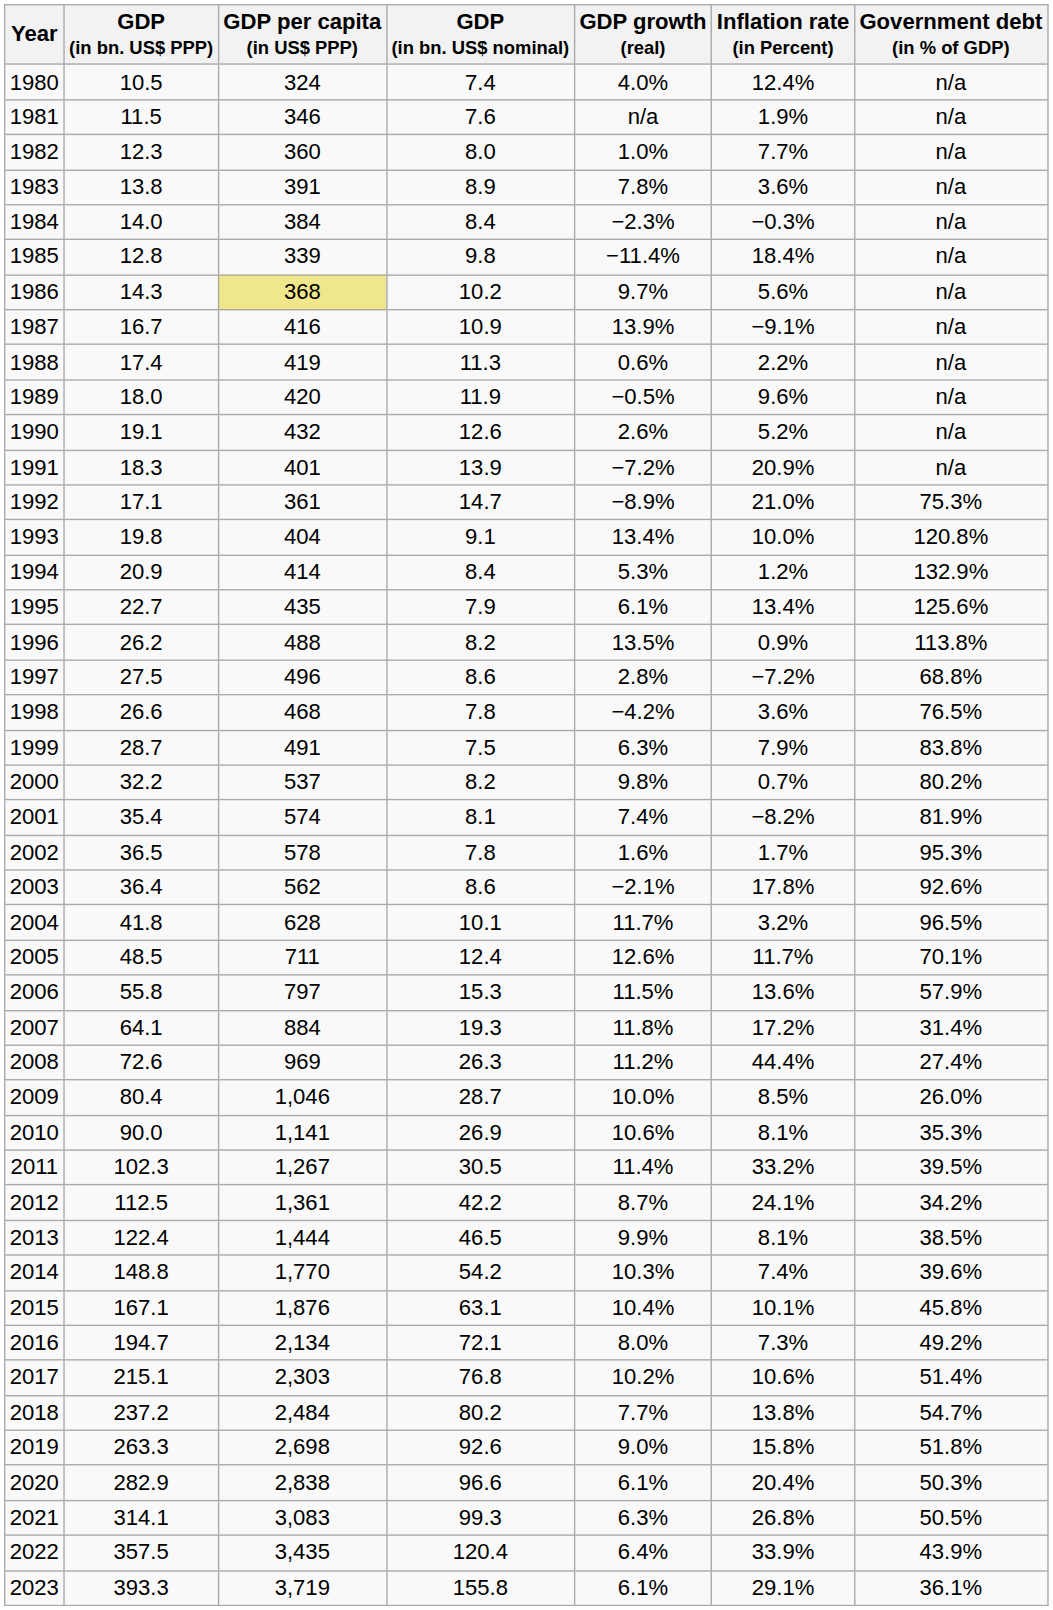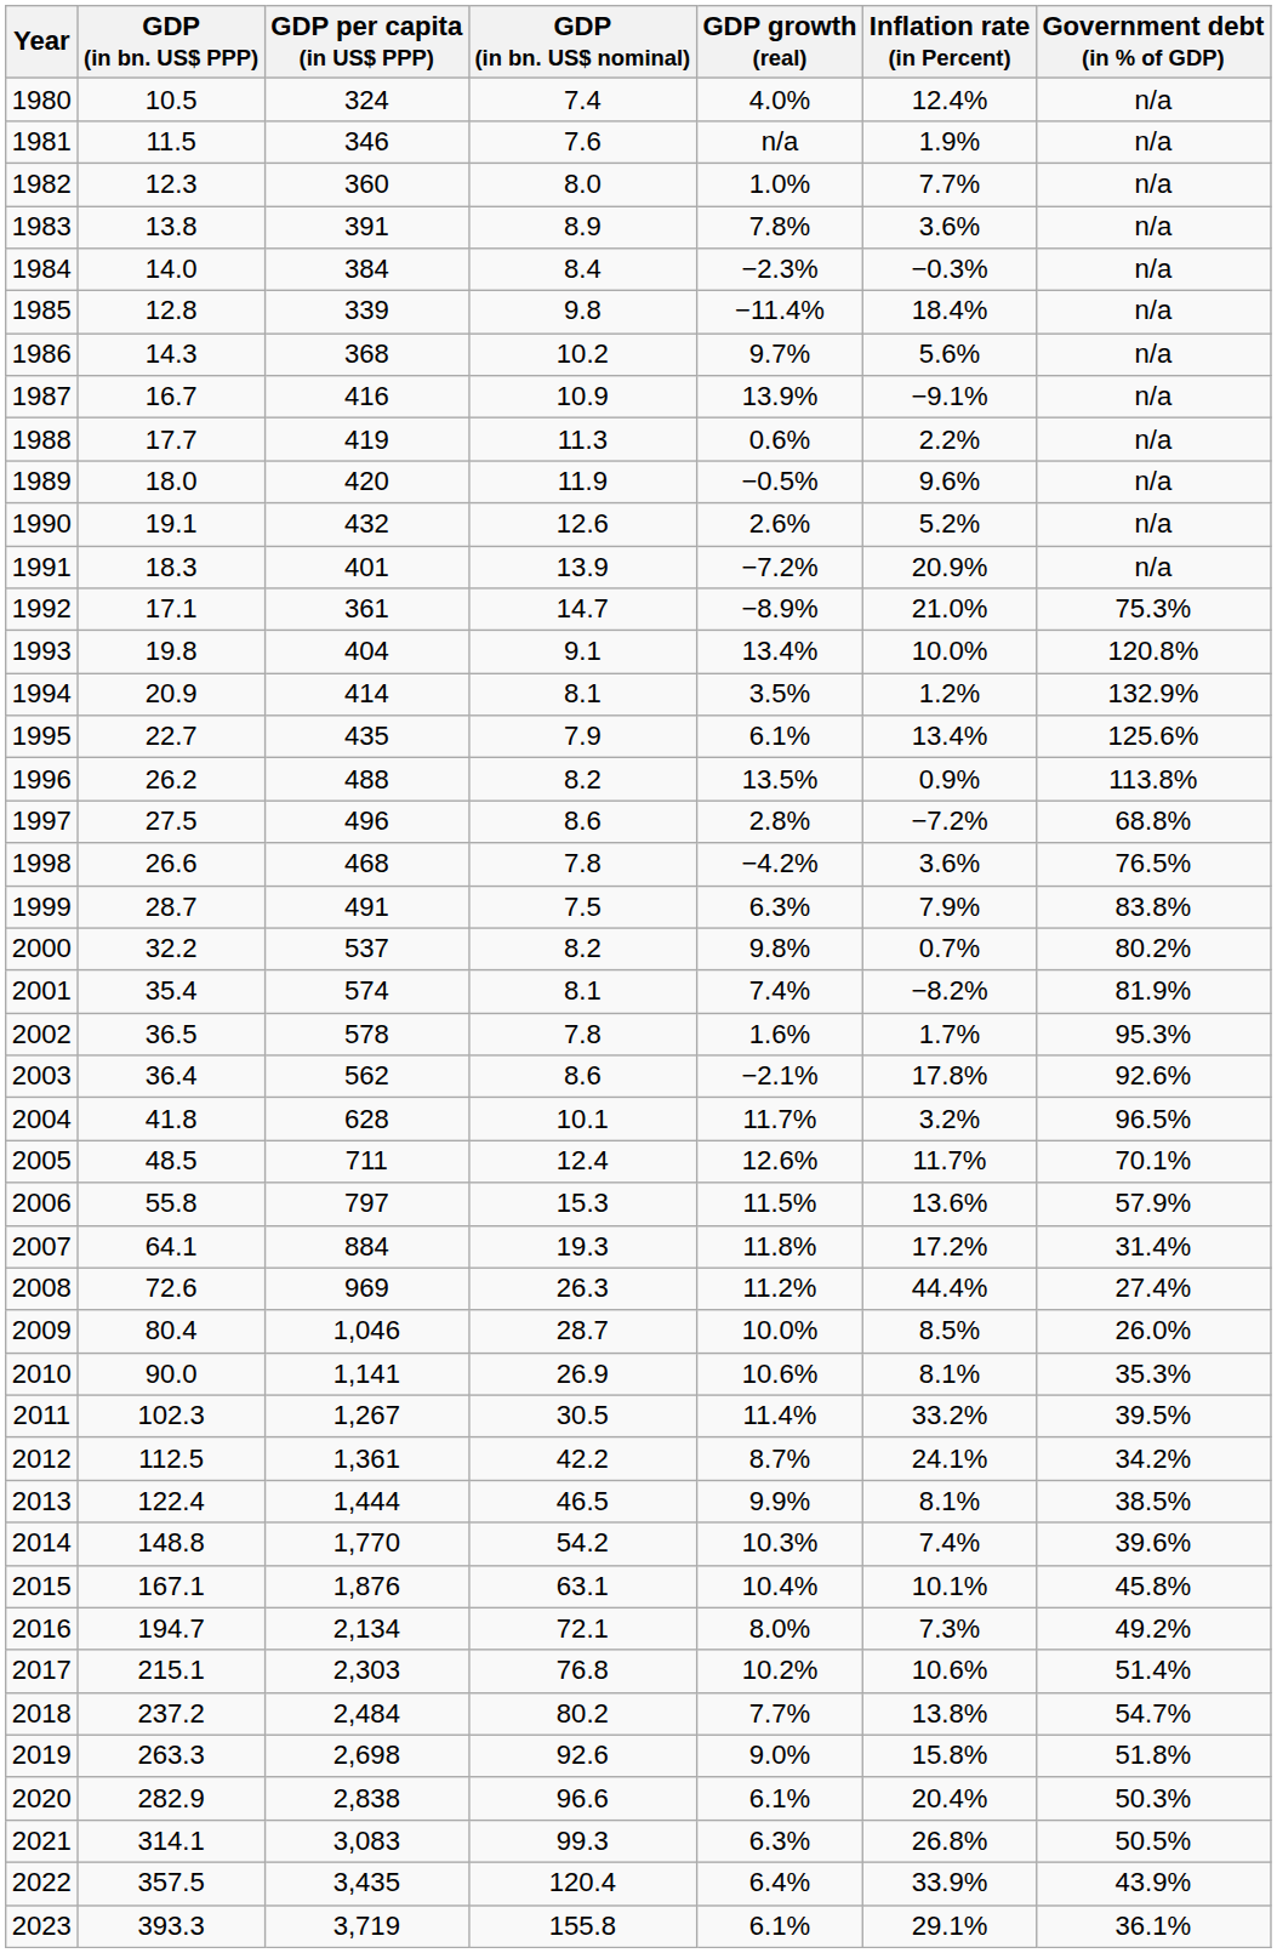 <table class="wikitable" style="text-align:center;">
 <tr>
 <th>Year</th>
 <th>GDP<br><small>(in bn. US$ PPP)</small></th>
 <th>GDP per capita<br><small>(in US$ PPP)</small></th>
 <th>GDP<br><small>(in bn. US$ nominal)</small></th>
 <th>GDP growth<br><small>(real)</small></th>
 <th>Inflation rate<br><small>(in Percent)</small></th>
 <th>Government debt<br><small>(in % of GDP)</small></th>
 </tr>
 <tr>
 <td>1980</td>
 <td>10.5</td>
 <td>324</td>
 <td>7.4</td>
 <td>4.0%</td>
 <td>12.4%</td>
 <td>n/a</td>
 </tr>
 <tr>
 <td>1981</td>
 <td>11.5</td>
 <td>346</td>
 <td>7.6</td>
 <td>n/a</td>
 <td>1.9%</td>
 <td>n/a</td>
 </tr>
 <tr>
 <td>1982</td>
 <td>12.3</td>
 <td>360</td>
 <td>8.0</td>
 <td>1.0%</td>
 <td>7.7%</td>
 <td>n/a</td>
 </tr>
 <tr>
 <td>1983</td>
 <td>13.8</td>
 <td>391</td>
 <td>8.9</td>
 <td>7.8%</td>
 <td>3.6%</td>
 <td>n/a</td>
 </tr>
 <tr>
 <td>1984</td>
 <td>14.0</td>
 <td>384</td>
 <td>8.4</td>
 <td>−2.3%</td>
 <td>−0.3%</td>
 <td>n/a</td>
 </tr>
 <tr>
 <td>1985</td>
 <td>12.8</td>
 <td>339</td>
 <td>9.8</td>
 <td>−11.4%</td>
 <td>18.4%</td>
 <td>n/a</td>
 </tr>
 <tr>
 <td>1986</td>
 <td>14.3</td>
-<td style="background: khaki;">368</td>
+<td>368</td>
 <td>10.2</td>
 <td>9.7%</td>
 <td>5.6%</td>
 <td>n/a</td>
 </tr>
 <tr>
 <td>1987</td>
 <td>16.7</td>
 <td>416</td>
 <td>10.9</td>
 <td>13.9%</td>
 <td>−9.1%</td>
 <td>n/a</td>
 </tr>
 <tr>
 <td>1988</td>
-<td>17.4</td>
+<td>17.7</td>
 <td>419</td>
 <td>11.3</td>
 <td>0.6%</td>
 <td>2.2%</td>
 <td>n/a</td>
 </tr>
 <tr>
 <td>1989</td>
 <td>18.0</td>
 <td>420</td>
 <td>11.9</td>
 <td>−0.5%</td>
 <td>9.6%</td>
 <td>n/a</td>
 </tr>
 <tr>
 <td>1990</td>
 <td>19.1</td>
 <td>432</td>
 <td>12.6</td>
 <td>2.6%</td>
 <td>5.2%</td>
 <td>n/a</td>
 </tr>
 <tr>
 <td>1991</td>
 <td>18.3</td>
 <td>401</td>
 <td>13.9</td>
 <td>−7.2%</td>
 <td>20.9%</td>
 <td>n/a</td>
 </tr>
 <tr>
 <td>1992</td>
 <td>17.1</td>
 <td>361</td>
 <td>14.7</td>
 <td>−8.9%</td>
 <td>21.0%</td>
 <td>75.3%</td>
 </tr>
 <tr>
 <td>1993</td>
 <td>19.8</td>
 <td>404</td>
 <td>9.1</td>
 <td>13.4%</td>
 <td>10.0%</td>
 <td>120.8%</td>
 </tr>
 <tr>
 <td>1994</td>
 <td>20.9</td>
 <td>414</td>
-<td>8.4</td>
-<td>5.3%</td>
+<td>8.1</td>
+<td>3.5%</td>
 <td>1.2%</td>
 <td>132.9%</td>
 </tr>
 <tr>
 <td>1995</td>
 <td>22.7</td>
 <td>435</td>
 <td>7.9</td>
 <td>6.1%</td>
 <td>13.4%</td>
 <td>125.6%</td>
 </tr>
 <tr>
 <td>1996</td>
 <td>26.2</td>
 <td>488</td>
 <td>8.2</td>
 <td>13.5%</td>
 <td>0.9%</td>
 <td>113.8%</td>
 </tr>
 <tr>
 <td>1997</td>
 <td>27.5</td>
 <td>496</td>
 <td>8.6</td>
 <td>2.8%</td>
 <td>−7.2%</td>
 <td>68.8%</td>
 </tr>
 <tr>
 <td>1998</td>
 <td>26.6</td>
 <td>468</td>
 <td>7.8</td>
 <td>−4.2%</td>
 <td>3.6%</td>
 <td>76.5%</td>
 </tr>
 <tr>
 <td>1999</td>
 <td>28.7</td>
 <td>491</td>
 <td>7.5</td>
 <td>6.3%</td>
 <td>7.9%</td>
 <td>83.8%</td>
 </tr>
 <tr>
 <td>2000</td>
 <td>32.2</td>
 <td>537</td>
 <td>8.2</td>
 <td>9.8%</td>
 <td>0.7%</td>
 <td>80.2%</td>
 </tr>
 <tr>
 <td>2001</td>
 <td>35.4</td>
 <td>574</td>
 <td>8.1</td>
 <td>7.4%</td>
 <td>−8.2%</td>
 <td>81.9%</td>
 </tr>
 <tr>
 <td>2002</td>
 <td>36.5</td>
 <td>578</td>
 <td>7.8</td>
 <td>1.6%</td>
 <td>1.7%</td>
 <td>95.3%</td>
 </tr>
 <tr>
 <td>2003</td>
 <td>36.4</td>
 <td>562</td>
 <td>8.6</td>
 <td>−2.1%</td>
 <td>17.8%</td>
 <td>92.6%</td>
 </tr>
 <tr>
 <td>2004</td>
 <td>41.8</td>
 <td>628</td>
 <td>10.1</td>
 <td>11.7%</td>
 <td>3.2%</td>
 <td>96.5%</td>
 </tr>
 <tr>
 <td>2005</td>
 <td>48.5</td>
 <td>711</td>
 <td>12.4</td>
 <td>12.6%</td>
 <td>11.7%</td>
 <td>70.1%</td>
 </tr>
 <tr>
 <td>2006</td>
 <td>55.8</td>
 <td>797</td>
 <td>15.3</td>
 <td>11.5%</td>
 <td>13.6%</td>
 <td>57.9%</td>
 </tr>
 <tr>
 <td>2007</td>
 <td>64.1</td>
 <td>884</td>
 <td>19.3</td>
 <td>11.8%</td>
 <td>17.2%</td>
 <td>31.4%</td>
 </tr>
 <tr>
 <td>2008</td>
 <td>72.6</td>
 <td>969</td>
 <td>26.3</td>
 <td>11.2%</td>
 <td>44.4%</td>
 <td>27.4%</td>
 </tr>
 <tr>
 <td>2009</td>
 <td>80.4</td>
 <td>1,046</td>
 <td>28.7</td>
 <td>10.0%</td>
 <td>8.5%</td>
 <td>26.0%</td>
 </tr>
 <tr>
 <td>2010</td>
 <td>90.0</td>
 <td>1,141</td>
 <td>26.9</td>
 <td>10.6%</td>
 <td>8.1%</td>
 <td>35.3%</td>
 </tr>
 <tr>
 <td>2011</td>
 <td>102.3</td>
 <td>1,267</td>
 <td>30.5</td>
 <td>11.4%</td>
 <td>33.2%</td>
 <td>39.5%</td>
 </tr>
 <tr>
 <td>2012</td>
 <td>112.5</td>
 <td>1,361</td>
 <td>42.2</td>
 <td>8.7%</td>
 <td>24.1%</td>
 <td>34.2%</td>
 </tr>
 <tr>
 <td>2013</td>
 <td>122.4</td>
 <td>1,444</td>
 <td>46.5</td>
 <td>9.9%</td>
 <td>8.1%</td>
 <td>38.5%</td>
 </tr>
 <tr>
 <td>2014</td>
 <td>148.8</td>
 <td>1,770</td>
 <td>54.2</td>
 <td>10.3%</td>
 <td>7.4%</td>
 <td>39.6%</td>
 </tr>
 <tr>
 <td>2015</td>
 <td>167.1</td>
 <td>1,876</td>
 <td>63.1</td>
 <td>10.4%</td>
 <td>10.1%</td>
 <td>45.8%</td>
 </tr>
 <tr>
 <td>2016</td>
 <td>194.7</td>
 <td>2,134</td>
 <td>72.1</td>
 <td>8.0%</td>
 <td>7.3%</td>
 <td>49.2%</td>
 </tr>
 <tr>
 <td>2017</td>
 <td>215.1</td>
 <td>2,303</td>
 <td>76.8</td>
 <td>10.2%</td>
 <td>10.6%</td>
 <td>51.4%</td>
 </tr>
 <tr>
 <td>2018</td>
 <td>237.2</td>
 <td>2,484</td>
 <td>80.2</td>
 <td>7.7%</td>
 <td>13.8%</td>
 <td>54.7%</td>
 </tr>
 <tr>
 <td>2019</td>
 <td>263.3</td>
 <td>2,698</td>
 <td>92.6</td>
 <td>9.0%</td>
 <td>15.8%</td>
 <td>51.8%</td>
 </tr>
 <tr>
 <td>2020</td>
 <td>282.9</td>
 <td>2,838</td>
 <td>96.6</td>
 <td>6.1%</td>
 <td>20.4%</td>
 <td>50.3%</td>
 </tr>
 <tr>
 <td>2021</td>
 <td>314.1</td>
 <td>3,083</td>
 <td>99.3</td>
 <td>6.3%</td>
 <td>26.8%</td>
 <td>50.5%</td>
 </tr>
 <tr>
 <td>2022</td>
 <td>357.5</td>
 <td>3,435</td>
 <td>120.4</td>
 <td>6.4%</td>
 <td>33.9%</td>
 <td>43.9%</td>
 </tr>
 <tr>
 <td>2023</td>
 <td>393.3</td>
 <td>3,719</td>
 <td>155.8</td>
 <td>6.1%</td>
 <td>29.1%</td>
 <td>36.1%</td>
 </tr>
 </table>
